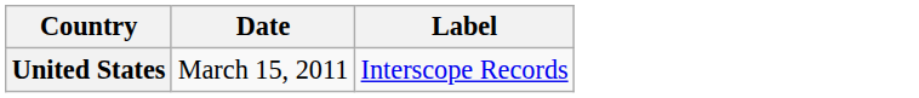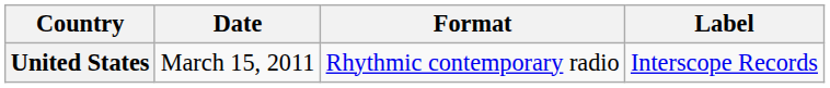 <table class="wikitable plainrowheaders">
 <tr>
 <th scope="col">Country</th>
 <th scope="col">Date</th>
+<th scope="col">Format</th>
 <th scope="col">Label</th>
 </tr>
 <tr>
 <th scope="row">United States</th>
 <td>March 15, 2011</td>
+<td><a href='#'>Rhythmic contemporary</a> radio</td>
 <td><a href='#'>Interscope Records</a></td>
 </tr>
 </table>
